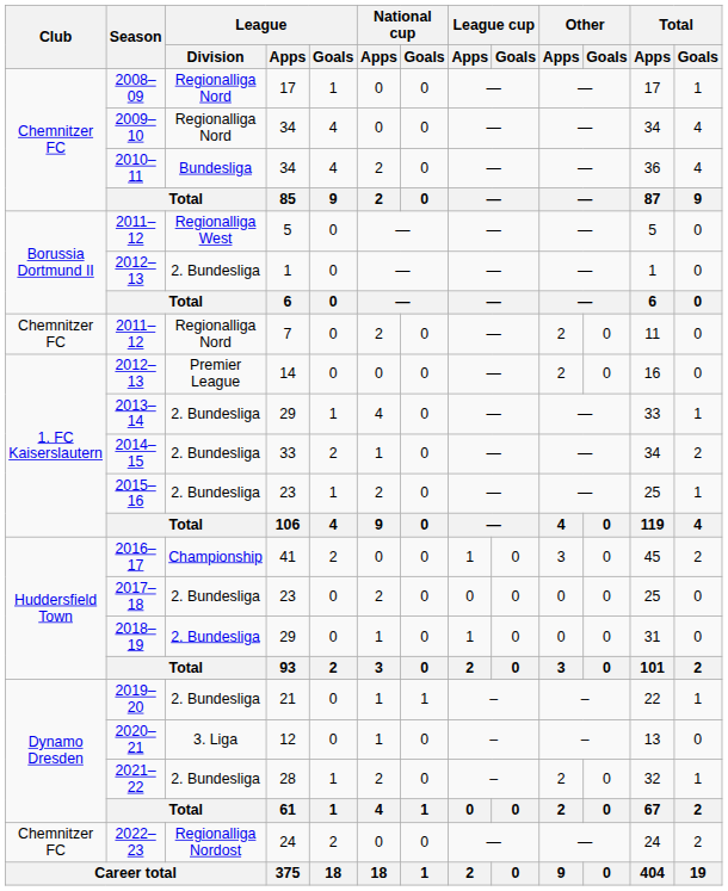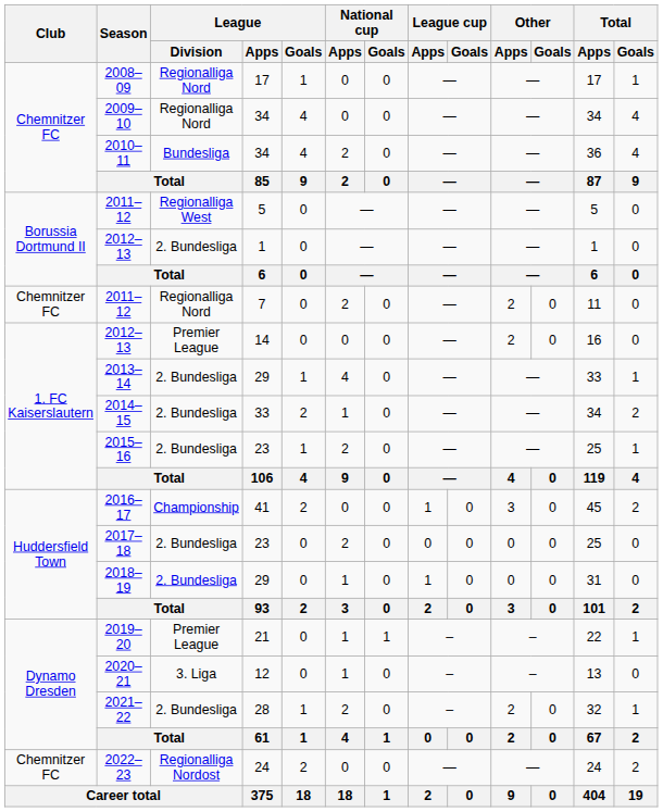 <table class="wikitable" style="text-align:center">
 <tr>
 <th rowspan="2">Club</th>
 <th rowspan="2">Season</th>
 <th colspan="3">League</th>
 <th colspan="2">National cup</th>
 <th colspan="2">League cup</th>
 <th colspan="2">Other</th>
 <th colspan="2">Total</th>
 </tr>
 <tr>
 <th>Division</th>
 <th>Apps</th>
 <th>Goals</th>
 <th>Apps</th>
 <th>Goals</th>
 <th>Apps</th>
 <th>Goals</th>
 <th>Apps</th>
 <th>Goals</th>
 <th>Apps</th>
 <th>Goals</th>
 </tr>
 <tr>
 <td rowspan="4"><a href='#'>Chemnitzer FC</a></td>
 <td><a href='#'>2008–09</a></td>
 <td><a href='#'>Regionalliga Nord</a></td>
 <td>17</td>
 <td>1</td>
 <td>0</td>
 <td>0</td>
 <td colspan="2">—</td>
 <td colspan="2">—</td>
 <td>17</td>
 <td>1</td>
 </tr>
 <tr>
 <td><a href='#'>2009–10</a></td>
 <td>Regionalliga Nord</td>
 <td>34</td>
 <td>4</td>
 <td>0</td>
 <td>0</td>
 <td colspan="2">—</td>
 <td colspan="2">—</td>
 <td>34</td>
 <td>4</td>
 </tr>
 <tr>
 <td><a href='#'>2010–11</a></td>
 <td><a href='#'>Bundesliga</a></td>
 <td>34</td>
 <td>4</td>
 <td>2</td>
 <td>0</td>
 <td colspan="2">—</td>
 <td colspan="2">—</td>
 <td>36</td>
 <td>4</td>
 </tr>
 <tr>
 <th colspan="2">Total</th>
 <th>85</th>
 <th>9</th>
 <th>2</th>
 <th>0</th>
 <th colspan="2">—</th>
 <th colspan="2">—</th>
 <th>87</th>
 <th>9</th>
 </tr>
 <tr>
 <td rowspan="3"><a href='#'>Borussia Dortmund II</a></td>
 <td><a href='#'>2011–12</a></td>
 <td><a href='#'>Regionalliga West</a></td>
 <td>5</td>
 <td>0</td>
 <td colspan="2">—</td>
 <td colspan="2">—</td>
 <td colspan="2">—</td>
 <td>5</td>
 <td>0</td>
 </tr>
 <tr>
 <td><a href='#'>2012–13</a></td>
 <td>2. Bundesliga</td>
 <td>1</td>
 <td>0</td>
 <td colspan="2">—</td>
 <td colspan="2">—</td>
 <td colspan="2">—</td>
 <td>1</td>
 <td>0</td>
 </tr>
 <tr>
 <th colspan="2">Total</th>
 <th>6</th>
 <th>0</th>
 <th colspan="2">—</th>
 <th colspan="2">—</th>
 <th colspan="2">—</th>
 <th>6</th>
 <th>0</th>
 </tr>
 <tr>
 <td>Chemnitzer FC</td>
 <td><a href='#'>2011–12</a></td>
 <td>Regionalliga Nord</td>
 <td>7</td>
 <td>0</td>
 <td>2</td>
 <td>0</td>
 <td colspan="2">—</td>
 <td>2</td>
 <td>0</td>
 <td>11</td>
 <td>0</td>
 </tr>
 <tr>
 <td rowspan="5"><a href='#'>1. FC Kaiserslautern</a></td>
 <td><a href='#'>2012–13</a></td>
 <td>Premier League</td>
 <td>14</td>
 <td>0</td>
 <td>0</td>
 <td>0</td>
 <td colspan="2">—</td>
 <td>2</td>
 <td>0</td>
 <td>16</td>
 <td>0</td>
 </tr>
 <tr>
 <td><a href='#'>2013–14</a></td>
 <td>2. Bundesliga</td>
 <td>29</td>
 <td>1</td>
 <td>4</td>
 <td>0</td>
 <td colspan="2">—</td>
 <td colspan="2">—</td>
 <td>33</td>
 <td>1</td>
 </tr>
 <tr>
 <td><a href='#'>2014–15</a></td>
 <td>2. Bundesliga</td>
 <td>33</td>
 <td>2</td>
 <td>1</td>
 <td>0</td>
 <td colspan="2">—</td>
 <td colspan="2">—</td>
 <td>34</td>
 <td>2</td>
 </tr>
 <tr>
 <td><a href='#'>2015–16</a></td>
 <td>2. Bundesliga</td>
 <td>23</td>
 <td>1</td>
 <td>2</td>
 <td>0</td>
 <td colspan="2">—</td>
 <td colspan="2">—</td>
 <td>25</td>
 <td>1</td>
 </tr>
 <tr>
 <th colspan="2">Total</th>
 <th>106</th>
 <th>4</th>
 <th>9</th>
 <th>0</th>
 <th colspan="2">—</th>
 <th>4</th>
 <th>0</th>
 <th>119</th>
 <th>4</th>
 </tr>
 <tr>
 <td rowspan="4"><a href='#'>Huddersfield Town</a></td>
 <td><a href='#'>2016–17</a></td>
 <td><a href='#'>Championship</a></td>
 <td>41</td>
 <td>2</td>
 <td>0</td>
 <td>0</td>
 <td>1</td>
 <td>0</td>
 <td>3</td>
 <td>0</td>
 <td>45</td>
 <td>2</td>
 </tr>
 <tr>
 <td><a href='#'>2017–18</a></td>
 <td>2. Bundesliga</td>
 <td>23</td>
 <td>0</td>
 <td>2</td>
 <td>0</td>
 <td>0</td>
 <td>0</td>
 <td>0</td>
 <td>0</td>
 <td>25</td>
 <td>0</td>
 </tr>
 <tr>
 <td><a href='#'>2018–19</a></td>
 <td><a href='#'>2. Bundesliga</a></td>
 <td>29</td>
 <td>0</td>
 <td>1</td>
 <td>0</td>
 <td>1</td>
 <td>0</td>
 <td>0</td>
 <td>0</td>
 <td>31</td>
 <td>0</td>
 </tr>
 <tr>
 <th colspan="2">Total</th>
 <th>93</th>
 <th>2</th>
 <th>3</th>
 <th>0</th>
 <th>2</th>
 <th>0</th>
 <th>3</th>
 <th>0</th>
 <th>101</th>
 <th>2</th>
 </tr>
 <tr>
 <td rowspan="4"><a href='#'>Dynamo Dresden</a></td>
 <td><a href='#'>2019–20</a></td>
-<td>2. Bundesliga</td>
+<td>Premier League</td>
 <td>21</td>
 <td>0</td>
 <td>1</td>
 <td>1</td>
 <td colspan="2">–</td>
 <td colspan="2">–</td>
 <td>22</td>
 <td>1</td>
 </tr>
 <tr>
 <td><a href='#'>2020–21</a></td>
 <td>3. Liga</td>
 <td>12</td>
 <td>0</td>
 <td>1</td>
 <td>0</td>
 <td colspan="2">–</td>
 <td colspan="2">–</td>
 <td>13</td>
 <td>0</td>
 </tr>
 <tr>
 <td><a href='#'>2021–22</a></td>
 <td>2. Bundesliga</td>
 <td>28</td>
 <td>1</td>
 <td>2</td>
 <td>0</td>
 <td colspan="2">–</td>
 <td>2</td>
 <td>0</td>
 <td>32</td>
 <td>1</td>
 </tr>
 <tr>
 <th colspan="2">Total</th>
 <th>61</th>
 <th>1</th>
 <th>4</th>
 <th>1</th>
 <th>0</th>
 <th>0</th>
 <th>2</th>
 <th>0</th>
 <th>67</th>
 <th>2</th>
 </tr>
 <tr>
 <td>Chemnitzer FC</td>
 <td><a href='#'>2022–23</a></td>
 <td><a href='#'>Regionalliga Nordost</a></td>
 <td>24</td>
 <td>2</td>
 <td>0</td>
 <td>0</td>
 <td colspan="2">—</td>
 <td colspan="2">—</td>
 <td>24</td>
 <td>2</td>
 </tr>
 <tr>
 <th colspan="3">Career total</th>
 <th>375</th>
 <th>18</th>
 <th>18</th>
 <th>1</th>
 <th>2</th>
 <th>0</th>
 <th>9</th>
 <th>0</th>
 <th>404</th>
 <th>19</th>
 </tr>
 </table>
